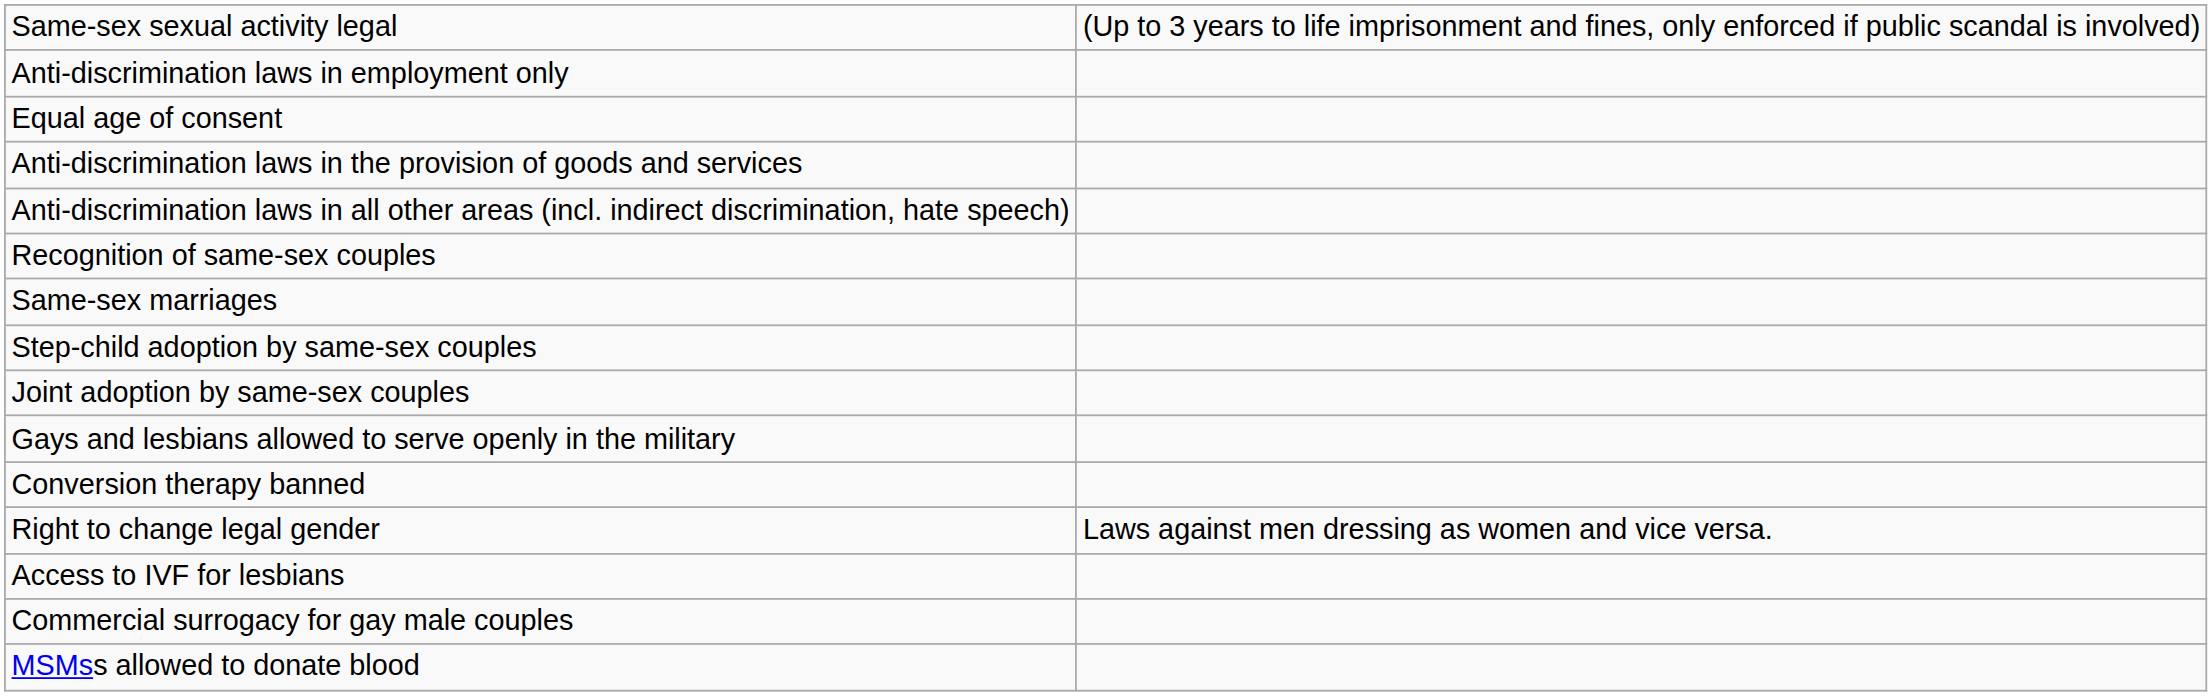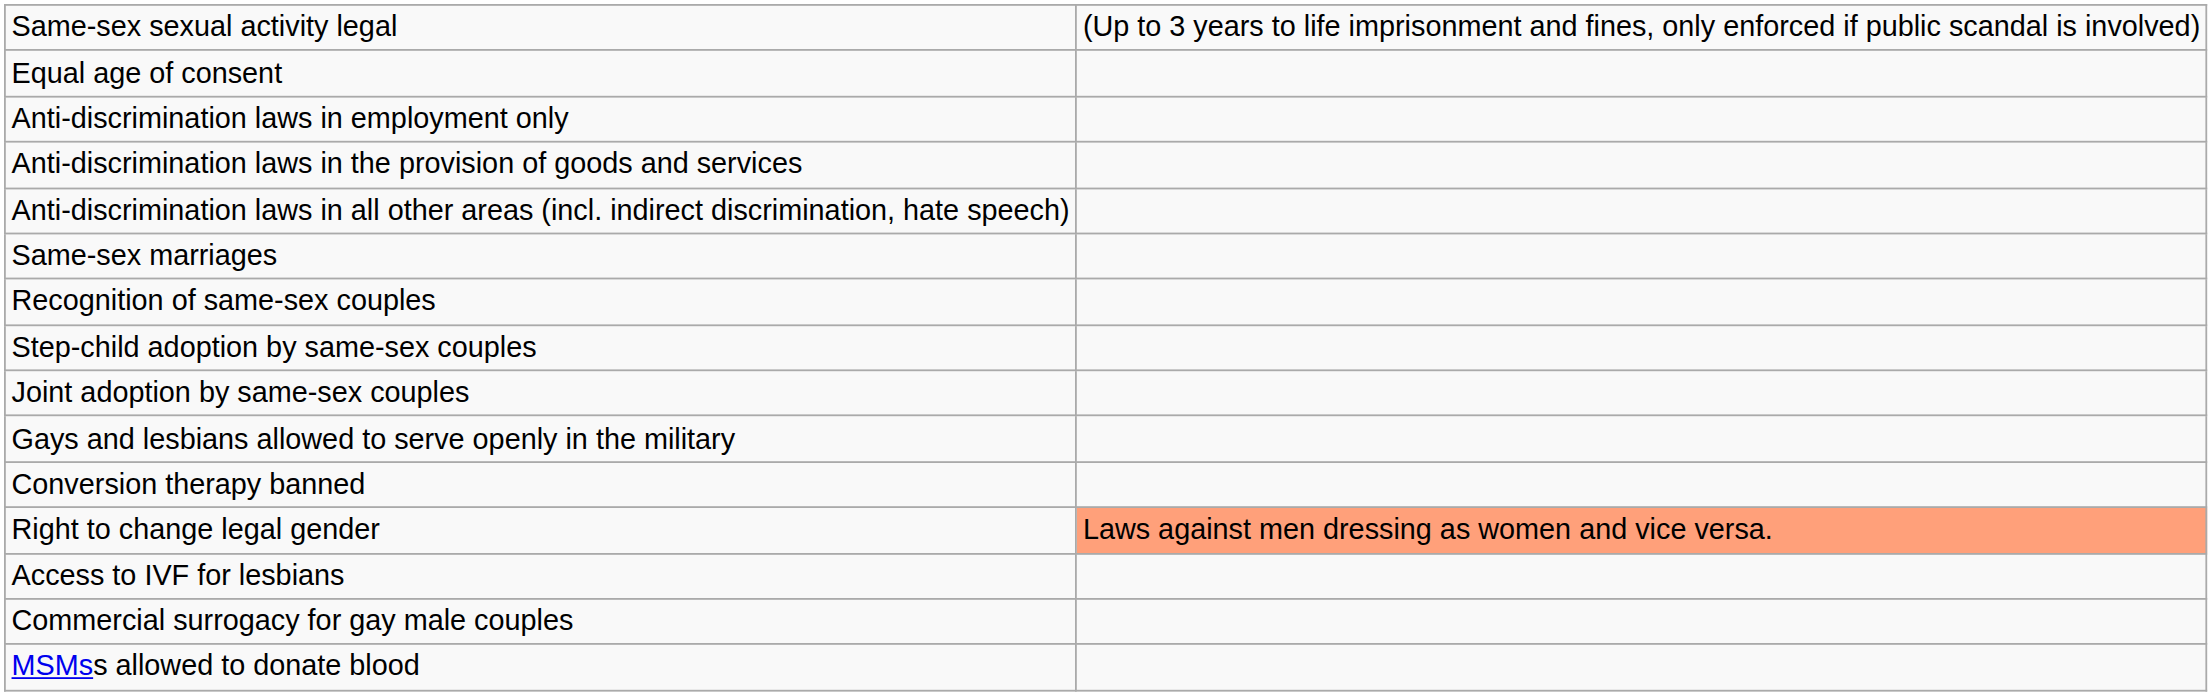 <table class="wikitable">
 <tr>
 <td>Same-sex sexual activity legal</td>
 <td> (Up to 3 years to life imprisonment and fines, only enforced if public scandal is involved)</td>
 </tr>
 <tr>
-<td>Anti-discrimination laws in employment only</td>
+<td>Equal age of consent</td>
 <td></td>
 </tr>
 <tr>
-<td>Equal age of consent</td>
+<td>Anti-discrimination laws in employment only</td>
 <td></td>
 </tr>
 <tr>
 <td>Anti-discrimination laws in the provision of goods and services</td>
 <td></td>
 </tr>
 <tr>
 <td>Anti-discrimination laws in all other areas (incl. indirect discrimination, hate speech)</td>
 <td></td>
 </tr>
 <tr>
-<td>Recognition of same-sex couples</td>
+<td>Same-sex marriages</td>
 <td></td>
 </tr>
 <tr>
-<td>Same-sex marriages</td>
+<td>Recognition of same-sex couples</td>
 <td></td>
 </tr>
 <tr>
 <td>Step-child adoption by same-sex couples</td>
 <td></td>
 </tr>
 <tr>
 <td>Joint adoption by same-sex couples</td>
 <td></td>
 </tr>
 <tr>
 <td>Gays and lesbians allowed to serve openly in the military</td>
 <td></td>
 </tr>
 <tr>
 <td>Conversion therapy banned</td>
 <td></td>
 </tr>
 <tr>
 <td>Right to change legal gender</td>
-<td> Laws against men dressing as women and vice versa.</td>
+<td style="background: lightsalmon;"> Laws against men dressing as women and vice versa.</td>
 </tr>
 <tr>
 <td>Access to IVF for lesbians</td>
 <td></td>
 </tr>
 <tr>
 <td>Commercial surrogacy for gay male couples</td>
 <td></td>
 </tr>
 <tr>
 <td><a href='#'>MSMs</a>s allowed to donate blood</td>
 <td></td>
 </tr>
 </table>
